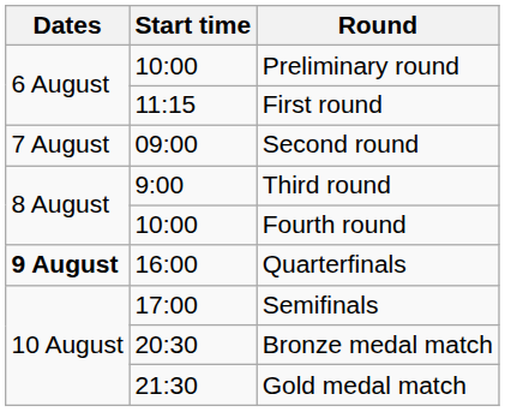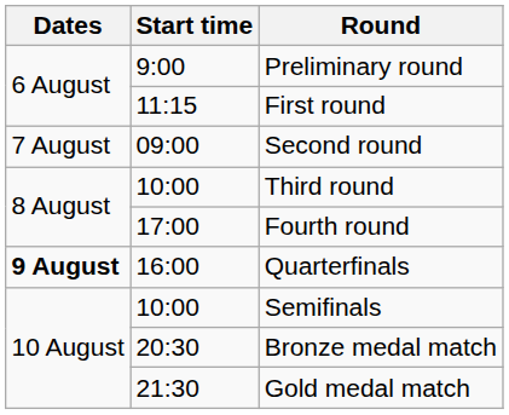 <table class="wikitable">
 <tr>
 <th>Dates</th>
 <th>Start time</th>
 <th>Round</th>
 </tr>
 <tr>
 <td rowspan=2>6 August</td>
-<td>10:00</td>
+<td>9:00</td>
 <td>Preliminary round</td>
 </tr>
 <tr>
 <td>11:15</td>
 <td>First round</td>
 </tr>
 <tr>
 <td>7 August</td>
 <td>09:00</td>
 <td>Second round</td>
 </tr>
 <tr>
 <td rowspan=2>8 August</td>
-<td>9:00</td>
+<td>10:00</td>
 <td>Third round</td>
 </tr>
 <tr>
-<td>10:00</td>
+<td>17:00</td>
 <td>Fourth round</td>
 </tr>
 <tr>
 <td><strong>9 August</strong></td>
 <td>16:00</td>
 <td>Quarterfinals</td>
 </tr>
 <tr>
 <td rowspan=3>10 August</td>
-<td>17:00</td>
+<td>10:00</td>
 <td>Semifinals</td>
 </tr>
 <tr>
 <td>20:30</td>
 <td>Bronze medal match</td>
 </tr>
 <tr>
 <td>21:30</td>
 <td>Gold medal match</td>
 </tr>
 </table>
